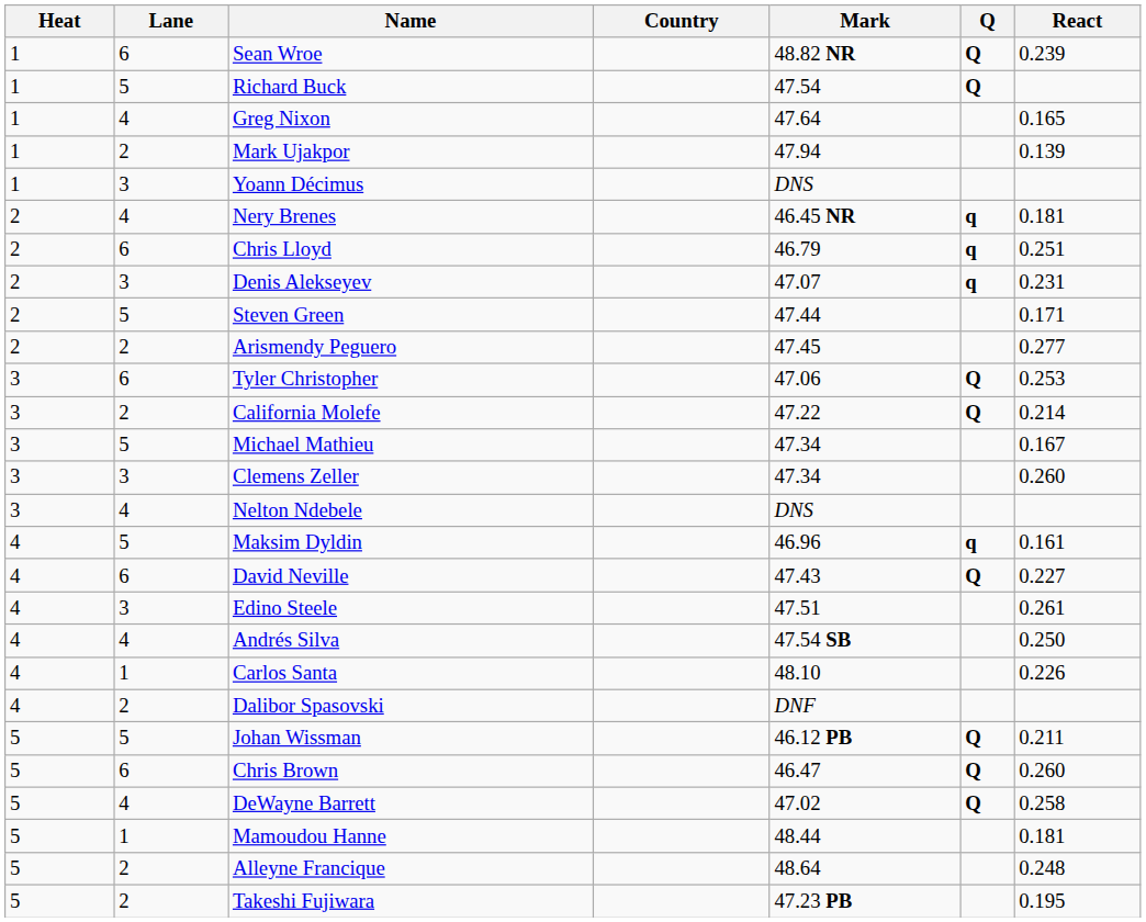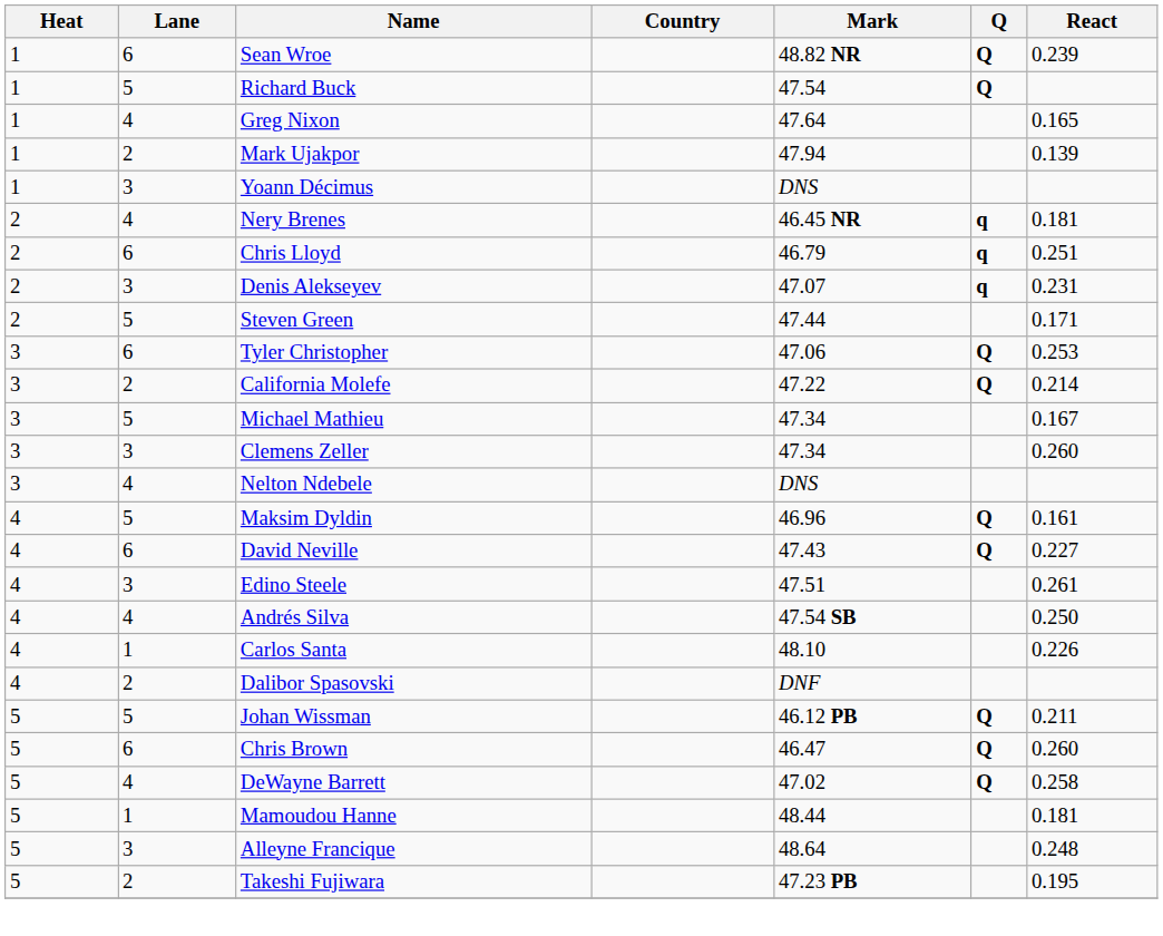 <table class="wikitable sortable" width=70%>
 <tr>
 <th>Heat</th>
 <th>Lane</th>
 <th>Name</th>
 <th>Country</th>
 <th>Mark</th>
 <th>Q</th>
 <th>React</th>
 </tr>
 <tr>
 <td>1</td>
 <td>6</td>
 <td><a href='#'>Sean Wroe</a></td>
 <td></td>
 <td>48.82 <strong>NR</strong></td>
 <td><strong>Q</strong></td>
 <td>0.239</td>
 </tr>
 <tr>
 <td>1</td>
 <td>5</td>
 <td><a href='#'>Richard Buck</a></td>
 <td></td>
 <td>47.54</td>
 <td><strong>Q</strong></td>
 <td></td>
 </tr>
 <tr>
 <td>1</td>
 <td>4</td>
 <td><a href='#'>Greg Nixon</a></td>
 <td></td>
 <td>47.64</td>
 <td></td>
 <td>0.165</td>
 </tr>
 <tr>
 <td>1</td>
 <td>2</td>
 <td><a href='#'>Mark Ujakpor</a></td>
 <td></td>
 <td>47.94</td>
 <td></td>
 <td>0.139</td>
 </tr>
 <tr>
 <td>1</td>
 <td>3</td>
 <td><a href='#'>Yoann Décimus</a></td>
 <td></td>
 <td><em>DNS</em></td>
 <td></td>
 <td></td>
 </tr>
 <tr>
 <td>2</td>
 <td>4</td>
 <td><a href='#'>Nery Brenes</a></td>
 <td></td>
 <td>46.45 <strong>NR</strong></td>
 <td><strong>q</strong></td>
 <td>0.181</td>
 </tr>
 <tr>
 <td>2</td>
 <td>6</td>
 <td><a href='#'>Chris Lloyd</a></td>
 <td></td>
 <td>46.79</td>
 <td><strong>q</strong></td>
 <td>0.251</td>
 </tr>
 <tr>
 <td>2</td>
 <td>3</td>
 <td><a href='#'>Denis Alekseyev</a></td>
 <td></td>
 <td>47.07</td>
 <td><strong>q</strong></td>
 <td>0.231</td>
 </tr>
 <tr>
 <td>2</td>
 <td>5</td>
 <td><a href='#'>Steven Green</a></td>
 <td></td>
 <td>47.44</td>
 <td></td>
 <td>0.171</td>
 </tr>
 <tr>
-<td>2</td>
-<td>2</td>
-<td><a href='#'>Arismendy Peguero</a></td>
-<td></td>
-<td>47.45</td>
-<td></td>
-<td>0.277</td>
-</tr>
-<tr>
 <td>3</td>
 <td>6</td>
 <td><a href='#'>Tyler Christopher</a></td>
 <td></td>
 <td>47.06</td>
 <td><strong>Q</strong></td>
 <td>0.253</td>
 </tr>
 <tr>
 <td>3</td>
 <td>2</td>
 <td><a href='#'>California Molefe</a></td>
 <td></td>
 <td>47.22</td>
 <td><strong>Q</strong></td>
 <td>0.214</td>
 </tr>
 <tr>
 <td>3</td>
 <td>5</td>
 <td><a href='#'>Michael Mathieu</a></td>
 <td></td>
 <td>47.34</td>
 <td></td>
 <td>0.167</td>
 </tr>
 <tr>
 <td>3</td>
 <td>3</td>
 <td><a href='#'>Clemens Zeller</a></td>
 <td></td>
 <td>47.34</td>
 <td></td>
 <td>0.260</td>
 </tr>
 <tr>
 <td>3</td>
 <td>4</td>
 <td><a href='#'>Nelton Ndebele</a></td>
 <td></td>
 <td><em>DNS</em></td>
 <td></td>
 <td></td>
 </tr>
 <tr>
 <td>4</td>
 <td>5</td>
 <td><a href='#'>Maksim Dyldin</a></td>
 <td></td>
 <td>46.96</td>
-<td><strong>q</strong></td>
+<td><strong>Q</strong></td>
 <td>0.161</td>
 </tr>
 <tr>
 <td>4</td>
 <td>6</td>
 <td><a href='#'>David Neville</a></td>
 <td></td>
 <td>47.43</td>
 <td><strong>Q</strong></td>
 <td>0.227</td>
 </tr>
 <tr>
 <td>4</td>
 <td>3</td>
 <td><a href='#'>Edino Steele</a></td>
 <td></td>
 <td>47.51</td>
 <td></td>
 <td>0.261</td>
 </tr>
 <tr>
 <td>4</td>
 <td>4</td>
 <td><a href='#'>Andrés Silva</a></td>
 <td></td>
 <td>47.54 <strong>SB</strong></td>
 <td></td>
 <td>0.250</td>
 </tr>
 <tr>
 <td>4</td>
 <td>1</td>
 <td><a href='#'>Carlos Santa</a></td>
 <td></td>
 <td>48.10</td>
 <td></td>
 <td>0.226</td>
 </tr>
 <tr>
 <td>4</td>
 <td>2</td>
 <td><a href='#'>Dalibor Spasovski</a></td>
 <td></td>
 <td><em>DNF</em></td>
 <td></td>
 <td></td>
 </tr>
 <tr>
 <td>5</td>
 <td>5</td>
 <td><a href='#'>Johan Wissman</a></td>
 <td></td>
 <td>46.12 <strong>PB</strong></td>
 <td><strong>Q</strong></td>
 <td>0.211</td>
 </tr>
 <tr>
 <td>5</td>
 <td>6</td>
 <td><a href='#'>Chris Brown</a></td>
 <td></td>
 <td>46.47</td>
 <td><strong>Q</strong></td>
 <td>0.260</td>
 </tr>
 <tr>
 <td>5</td>
 <td>4</td>
 <td><a href='#'>DeWayne Barrett</a></td>
 <td></td>
 <td>47.02</td>
 <td><strong>Q</strong></td>
 <td>0.258</td>
 </tr>
 <tr>
 <td>5</td>
 <td>1</td>
 <td><a href='#'>Mamoudou Hanne</a></td>
 <td></td>
 <td>48.44</td>
 <td></td>
 <td>0.181</td>
 </tr>
 <tr>
 <td>5</td>
-<td>2</td>
+<td>3</td>
 <td><a href='#'>Alleyne Francique</a></td>
 <td></td>
 <td>48.64</td>
 <td></td>
 <td>0.248</td>
 </tr>
 <tr>
 <td>5</td>
 <td>2</td>
 <td><a href='#'>Takeshi Fujiwara</a></td>
 <td></td>
 <td>47.23 <strong>PB</strong></td>
 <td></td>
 <td>0.195</td>
 </tr>
 <tr>
 </tr>
 </table>
